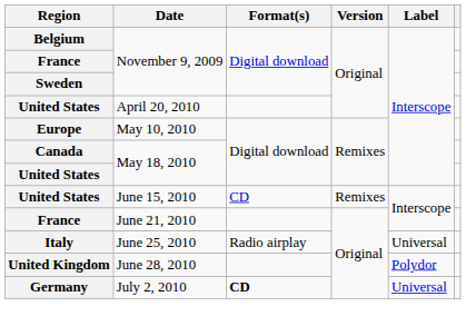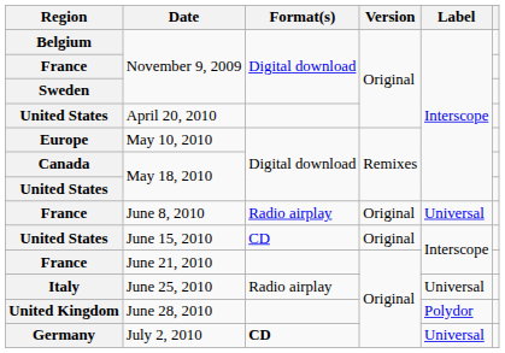 <table class="wikitable plainrowheaders">
 <tr>
 <th scope="col">Region</th>
 <th scope="col">Date</th>
 <th scope="col">Format(s)</th>
 <th scope="col">Version</th>
 <th scope="col">Label</th>
 <th scope="col"></th>
 </tr>
 <tr>
 <th scope="row">Belgium</th>
 <td rowspan="3">November 9, 2009</td>
 <td rowspan="3"><a href='#'>Digital download</a></td>
 <td rowspan="4">Original</td>
 <td rowspan="7"><a href='#'>Interscope</a></td>
 <td style="text-align:center;"></td>
 </tr>
 <tr>
 <th scope="row">France</th>
 <td style="text-align:center;"></td>
 </tr>
 <tr>
 <th scope="row">Sweden</th>
 <td style="text-align:center;"></td>
 </tr>
 <tr>
 <th scope="row">United States</th>
 <td>April 20, 2010</td>
 <td></td>
 <td style="text-align:center;"></td>
 </tr>
 <tr>
 <th scope="row">Europe</th>
 <td>May 10, 2010</td>
 <td rowspan="3">Digital download</td>
 <td rowspan="3">Remixes</td>
 <td style="text-align:center;"></td>
 </tr>
 <tr>
 <th scope="row">Canada</th>
 <td rowspan="2">May 18, 2010</td>
 <td style="text-align:center;"></td>
 </tr>
 <tr>
 <th scope="row">United States</th>
 <td style="text-align:center;"> <br></td>
 </tr>
 <tr>
+<th scope="row">France</th>
+<td>June 8, 2010</td>
+<td><a href='#'>Radio airplay</a></td>
+<td>Original</td>
+<td><a href='#'>Universal</a></td>
+<td style="text-align:center;"></td>
+</tr>
+<tr>
 <th scope="row">United States</th>
 <td>June 15, 2010</td>
 <td><a href='#'>CD</a></td>
-<td>Remixes</td>
+<td>Original</td>
 <td rowspan="2">Interscope</td>
 <td style="text-align:center;"></td>
 </tr>
 <tr>
 <th scope="row">France</th>
 <td>June 21, 2010</td>
 <td></td>
 <td rowspan="4">Original</td>
 <td style="text-align:center;"></td>
 </tr>
 <tr>
 <th scope=row>Italy</th>
 <td>June 25, 2010</td>
 <td>Radio airplay</td>
 <td>Universal</td>
 <td style="text-align:center;"></td>
 </tr>
 <tr>
 <th scope="row">United Kingdom</th>
 <td>June 28, 2010</td>
 <td></td>
 <td><a href='#'>Polydor</a></td>
 <td style="text-align:center;"></td>
 </tr>
 <tr>
 <th scope="row">Germany</th>
 <td>July 2, 2010</td>
 <td><strong>CD</strong></td>
 <td><a href='#'>Universal</a></td>
 <td style="text-align:center;"></td>
 </tr>
 </table>
